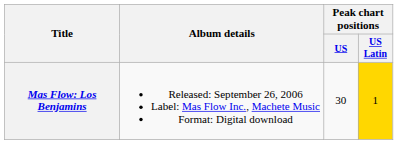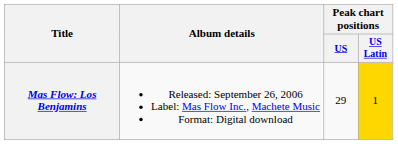 <table class="wikitable plainrowheaders" style="text-align:center;" border="1">
 <tr>
 <th scope="col" rowspan="2" style="width:10em;">Title</th>
 <th scope="col" rowspan="2" style="width:18em;">Album details</th>
 <th scope="col" colspan="2">Peak chart positions</th>
 </tr>
 <tr>
 <th scope="col" style="width:3em;font-size:90%;"><a href='#'>US</a><br></th>
 <th scope="col" style="width:3em;font-size:90%;"><a href='#'>US<br>Latin</a><br></th>
 </tr>
 <tr>
 <th scope="row"><em><a href='#'>Mas Flow: Los Benjamins</a></em><br></th>
 <td><br><ul><li>Released: September 26, 2006</li><li>Label: <a href='#'>Mas Flow Inc.</a>, <a href='#'>Machete Music</a></li><li>Format: Digital download</li></ul></td>
-<td>30</td>
+<td>29</td>
 <td style="background: gold;">1</td>
 </tr>
 </table>
